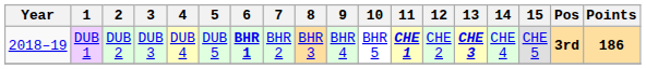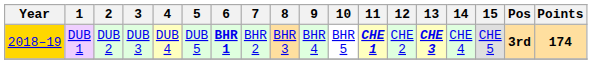 <table class="wikitable" style="text-align:center; font-size:85%">
 <tr>
 <th>Year</th>
 <th>1</th>
 <th>2</th>
 <th>3</th>
 <th>4</th>
 <th>5</th>
 <th>6</th>
 <th>7</th>
 <th>8</th>
 <th>9</th>
 <th>10</th>
 <th>11</th>
 <th>12</th>
 <th>13</th>
 <th>14</th>
 <th>15</th>
 <th>Pos</th>
 <th>Points</th>
 </tr>
 <tr>
-<td nowrap><a href='#'>2018–19</a></td>
+<td nowrap style="background: gold;"><a href='#'>2018–19</a></td>
 <td style="background:#EFCFFF;"><a href='#'>DUB<br>1</a><br></td>
 <td style="background:#DFFFDF;"><a href='#'>DUB<br>2</a><br></td>
 <td style="background:#DFFFDF;"><a href='#'>DUB<br>3</a><br></td>
 <td style="background:#FFFFBF;"><a href='#'>DUB<br>4</a><br></td>
 <td style="background:#DFFFDF;"><a href='#'>DUB<br>5</a><br></td>
 <td style="background:#DFFFDF;"><strong><a href='#'>BHR<br>1</a><br></strong></td>
 <td style="background:#DFFFDF;"><a href='#'>BHR<br>2</a><br></td>
 <td style="background:#FFDF9F;"><a href='#'>BHR<br>3</a><br></td>
 <td style="background:#DFFFDF;"><a href='#'>BHR<br>4</a><br></td>
 <td style="background:#FFFFFF;"><a href='#'>BHR<br>5</a><br></td>
 <td style="background:#FFFFBF;"><strong><em><a href='#'>CHE<br>1</a></em></strong><br></td>
 <td style="background:#DFFFDF;"><a href='#'>CHE<br>2</a><br></td>
 <td style="background:#FFFFBF;"><strong><em><a href='#'>CHE<br>3</a></em></strong><br></td>
 <td style="background:#DFFFDF;"><a href='#'>CHE<br>4</a><br></td>
 <td style="background:#DFDFDF;"><a href='#'>CHE<br>5</a><br></td>
 <th style="background:#FFDF9F;">3rd</th>
-<th style="background:#FFDF9F;">186</th>
+<th style="background:#FFDF9F;">174</th>
 </tr>
 <tr>
 </tr>
 </table>
